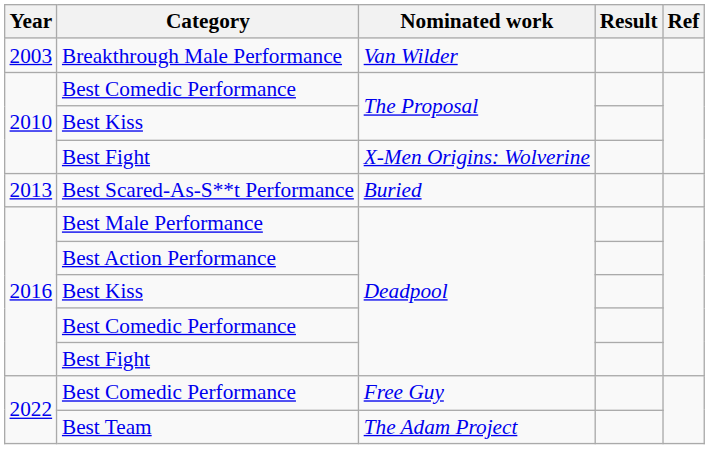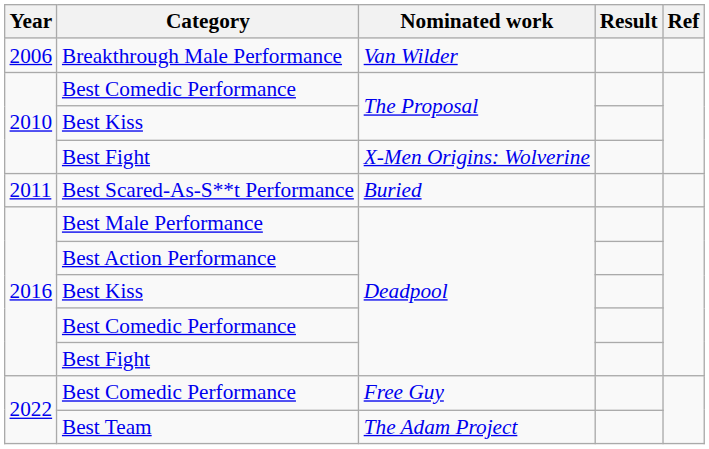 <table class="wikitable">
 <tr>
 <th>Year</th>
 <th>Category</th>
 <th>Nominated work</th>
 <th>Result</th>
 <th>Ref</th>
 </tr>
 <tr>
-<td><a href='#'>2003</a></td>
+<td><a href='#'>2006</a></td>
 <td><a href='#'>Breakthrough Male Performance</a></td>
 <td><em><a href='#'>Van Wilder</a></em></td>
 <td></td>
 <td></td>
 </tr>
 <tr>
 <td rowspan="3"><a href='#'>2010</a></td>
 <td><a href='#'>Best Comedic Performance</a></td>
 <td rowspan="2"><em><a href='#'>The Proposal</a></em></td>
 <td></td>
 <td rowspan=3></td>
 </tr>
 <tr>
 <td><a href='#'>Best Kiss</a></td>
 <td></td>
 </tr>
 <tr>
 <td><a href='#'>Best Fight</a></td>
 <td><em><a href='#'>X-Men Origins: Wolverine</a></em></td>
 <td></td>
 </tr>
 <tr>
-<td><a href='#'>2013</a></td>
+<td><a href='#'>2011</a></td>
 <td><a href='#'>Best Scared-As-S**t Performance</a></td>
 <td><em><a href='#'>Buried</a></em></td>
 <td></td>
 <td></td>
 </tr>
 <tr>
 <td rowspan="5"><a href='#'>2016</a></td>
 <td><a href='#'>Best Male Performance</a></td>
 <td rowspan="5"><em><a href='#'>Deadpool</a></em></td>
 <td></td>
 <td rowspan=5></td>
 </tr>
 <tr>
 <td><a href='#'>Best Action Performance</a></td>
 <td></td>
 </tr>
 <tr>
 <td><a href='#'>Best Kiss</a></td>
 <td></td>
 </tr>
 <tr>
 <td><a href='#'>Best Comedic Performance</a></td>
 <td></td>
 </tr>
 <tr>
 <td><a href='#'>Best Fight</a></td>
 <td></td>
 </tr>
 <tr>
 <td rowspan="2"><a href='#'>2022</a></td>
 <td><a href='#'>Best Comedic Performance</a></td>
 <td><em><a href='#'>Free Guy</a></em></td>
 <td></td>
 <td style="text-align:center;" rowspan="2"></td>
 </tr>
 <tr>
 <td><a href='#'>Best Team</a></td>
 <td><em><a href='#'>The Adam Project</a></em></td>
 <td></td>
 </tr>
 </table>
